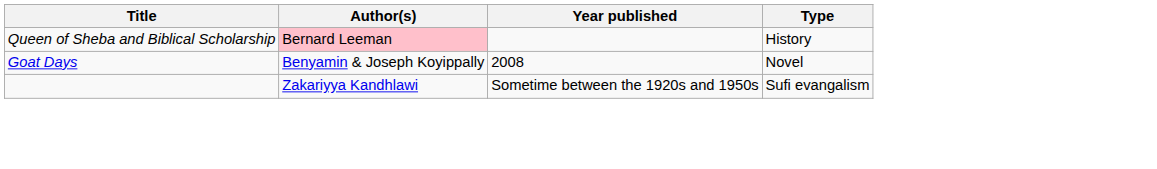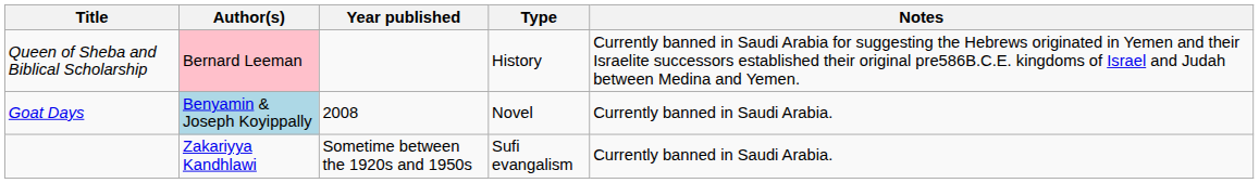 <table class="wikitable sortable">
 <tr>
 <th>Title</th>
 <th>Author(s)</th>
 <th>Year published</th>
 <th>Type</th>
+<th class="unsortable">Notes</th>
 </tr>
 <tr>
 <td><em>Queen of Sheba and Biblical Scholarship</em></td>
 <td style="background: pink;">Bernard Leeman</td>
 <td></td>
 <td>History</td>
+<td>Currently banned in Saudi Arabia for suggesting the Hebrews originated in Yemen and their Israelite successors established their original pre586B.C.E. kingdoms of <a href='#'>Israel</a> and Judah between Medina and Yemen.</td>
 </tr>
 <tr>
 <td><em><a href='#'>Goat Days</a></em></td>
-<td><a href='#'>Benyamin</a> & Joseph Koyippally</td>
+<td style="background: lightblue;"><a href='#'>Benyamin</a> & Joseph Koyippally</td>
 <td>2008</td>
 <td>Novel</td>
+<td>Currently banned in Saudi Arabia.</td>
 </tr>
 <tr>
 <td></td>
 <td><a href='#'>Zakariyya Kandhlawi</a></td>
 <td>Sometime between the 1920s and 1950s</td>
 <td>Sufi evangalism</td>
+<td>Currently banned in Saudi Arabia.</td>
 </tr>
 </table>
